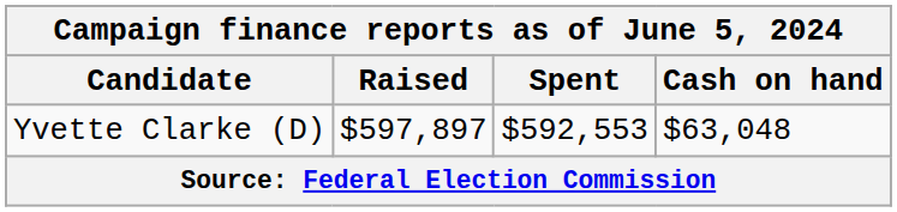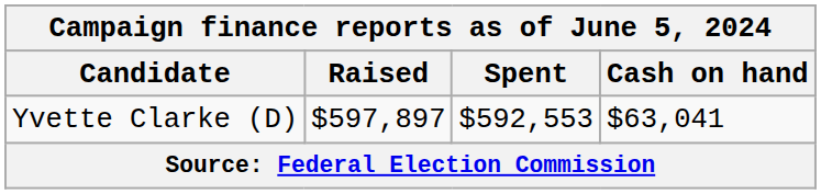 <table class="wikitable sortable">
 <tr>
 <th colspan=4>Campaign finance reports as of June 5, 2024</th>
 </tr>
 <tr>
 <th>Candidate</th>
 <th>Raised</th>
 <th>Spent</th>
 <th>Cash on hand</th>
 </tr>
 <tr>
 <td>Yvette Clarke (D)</td>
 <td>$597,897</td>
 <td>$592,553</td>
-<td>$63,048</td>
+<td>$63,041</td>
 </tr>
 <tr>
 <th colspan="4"><small>Source: <a href='#'>Federal Election Commission</a></small></th>
 </tr>
 </table>
